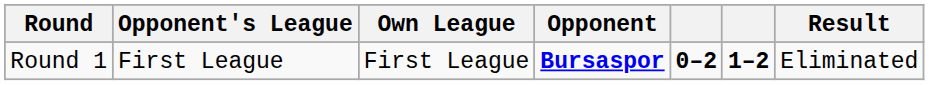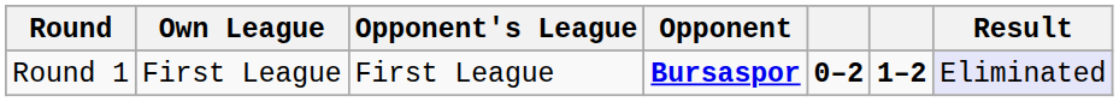 <table class="wikitable" style="text-align: left;">
 <tr>
 <th>Round</th>
+<th>Own League</th>
 <th>Opponent's League</th>
-<th>Own League</th>
 <th>Opponent</th>
 <th></th>
 <th></th>
 <th>Result</th>
 </tr>
 <tr>
 <td>Round 1</td>
 <td>First League</td>
 <td>First League</td>
 <td><strong><a href='#'>Bursaspor</a></strong></td>
 <td style="text-align:center;"><strong>0–2</strong></td>
 <td style="text-align:center;"><strong>1–2</strong></td>
-<td>Eliminated</td>
+<td style="background: lavender;">Eliminated</td>
 </tr>
 </table>
